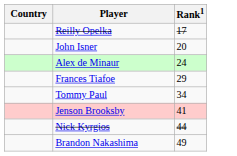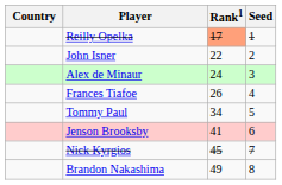 <table class="wikitable" border="1">
 <tr>
 <th width="70">Country</th>
 <th width="185">Player</th>
 <th>Rank<sup>1</sup></th>
+<th>Seed</th>
 </tr>
 <tr>
 <td><s></s></td>
 <td><s><a href='#'>Reilly Opelka</a></s></td>
-<td><s>17</s></td>
+<td style="background: lightsalmon;"><s>17</s></td>
+<td><s>1</s></td>
 </tr>
 <tr>
 <td></td>
 <td><a href='#'>John Isner</a></td>
-<td>20</td>
+<td>22</td>
+<td>2</td>
 </tr>
 <tr bgcolor=#cfc>
 <td></td>
 <td><a href='#'>Alex de Minaur</a></td>
 <td>24</td>
+<td>3</td>
 </tr>
 <tr>
 <td></td>
 <td><a href='#'>Frances Tiafoe</a></td>
-<td>29</td>
+<td>26</td>
+<td>4</td>
 </tr>
 <tr>
 <td></td>
 <td><a href='#'>Tommy Paul</a></td>
 <td>34</td>
+<td>5</td>
 </tr>
 <tr bgcolor=#fcc>
 <td></td>
 <td><a href='#'>Jenson Brooksby</a></td>
 <td>41</td>
+<td>6</td>
 </tr>
 <tr>
 <td><s></s></td>
 <td><s><a href='#'>Nick Kyrgios</a></s></td>
-<td><s>44</s></td>
+<td><s>45</s></td>
+<td><s>7</s></td>
 </tr>
 <tr>
 <td></td>
 <td><a href='#'>Brandon Nakashima</a></td>
 <td>49</td>
+<td>8</td>
 </tr>
 </table>
